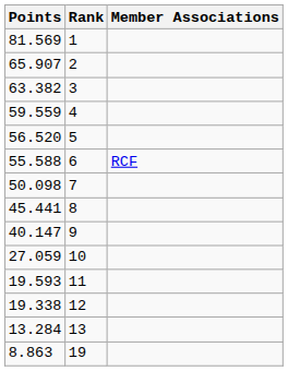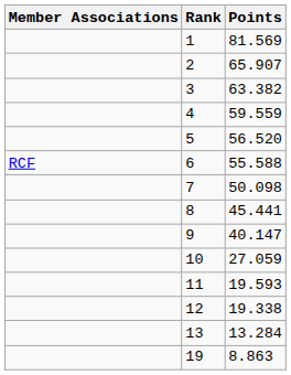 <table class="wikitable">
 <tr>
+<th min-width=265>Member Associations</th>
+<th width=15>Rank</th>
 <th width=15>Points</th>
-<th width=15>Rank</th>
-<th min-width=265>Member Associations</th>
 </tr>
 <tr>
+<td></td>
+<td>1</td>
 <td>81.569</td>
-<td>1</td>
-<td></td>
 </tr>
 <tr>
+<td></td>
+<td>2</td>
 <td>65.907</td>
-<td>2</td>
-<td></td>
 </tr>
 <tr>
+<td></td>
+<td>3</td>
 <td>63.382</td>
-<td>3</td>
-<td></td>
 </tr>
 <tr>
+<td></td>
+<td>4</td>
 <td>59.559</td>
-<td>4</td>
-<td></td>
 </tr>
 <tr>
+<td></td>
+<td>5</td>
 <td>56.520</td>
-<td>5</td>
-<td></td>
 </tr>
 <tr>
+<td> <a href='#'>RCF</a></td>
+<td>6</td>
 <td>55.588</td>
-<td>6</td>
-<td> <a href='#'>RCF</a></td>
 </tr>
 <tr>
+<td></td>
+<td>7</td>
 <td>50.098</td>
-<td>7</td>
-<td></td>
 </tr>
 <tr>
+<td></td>
+<td>8</td>
 <td>45.441</td>
-<td>8</td>
-<td></td>
 </tr>
 <tr>
+<td></td>
+<td>9</td>
 <td>40.147</td>
-<td>9</td>
-<td></td>
 </tr>
 <tr>
+<td></td>
+<td>10</td>
 <td>27.059</td>
-<td>10</td>
-<td></td>
 </tr>
 <tr>
+<td></td>
+<td>11</td>
 <td>19.593</td>
-<td>11</td>
-<td></td>
 </tr>
 <tr>
+<td></td>
+<td>12</td>
 <td>19.338</td>
-<td>12</td>
-<td></td>
 </tr>
 <tr>
+<td></td>
+<td>13</td>
 <td>13.284</td>
-<td>13</td>
-<td></td>
 </tr>
 <tr>
+<td></td>
+<td>19</td>
 <td>8.863</td>
-<td>19</td>
-<td></td>
 </tr>
 </table>
